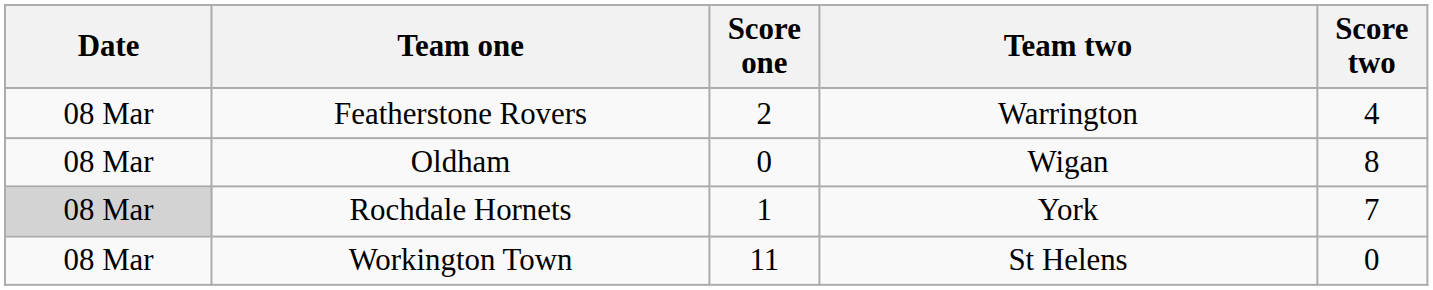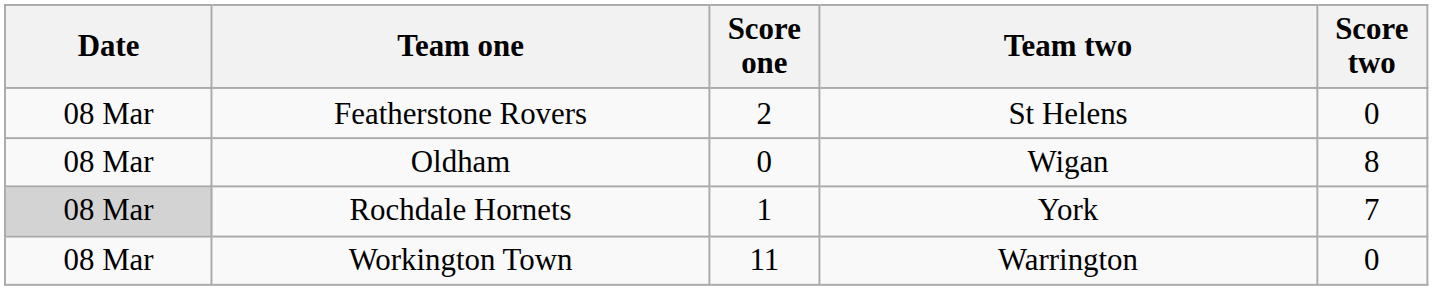 <table class="wikitable" style="text-align: center">
 <tr>
 <th width=100>Date</th>
 <th width=250>Team one</th>
 <th width=50>Score one</th>
 <th width=250>Team two</th>
 <th width=50>Score two</th>
 </tr>
 <tr>
 <td>08 Mar</td>
 <td>Featherstone Rovers</td>
 <td>2</td>
-<td>Warrington</td>
-<td>4</td>
+<td>St Helens</td>
+<td>0</td>
 </tr>
 <tr>
 <td>08 Mar</td>
 <td>Oldham</td>
 <td>0</td>
 <td>Wigan</td>
 <td>8</td>
 </tr>
 <tr>
 <td style="background: lightgrey;">08 Mar</td>
 <td>Rochdale Hornets</td>
 <td>1</td>
 <td>York</td>
 <td>7</td>
 </tr>
 <tr>
 <td>08 Mar</td>
 <td>Workington Town</td>
 <td>11</td>
-<td>St Helens</td>
+<td>Warrington</td>
 <td>0</td>
 </tr>
 </table>
